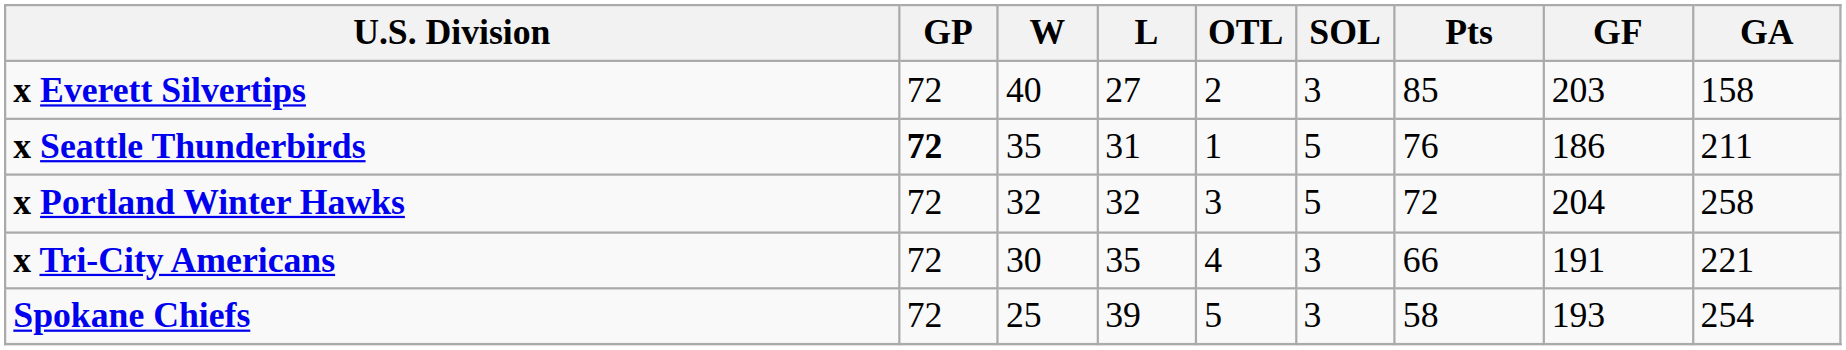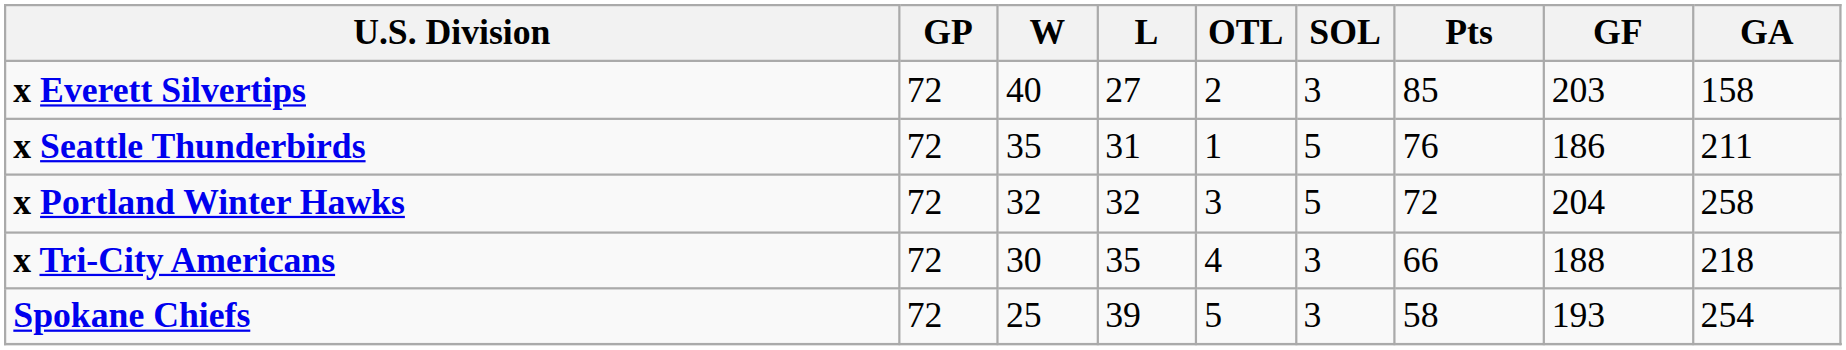 <table class="wikitable">
 <tr>
 <th width="45%">U.S. Division</th>
 <th width="5%">GP</th>
 <th width="5%">W</th>
 <th width="5%">L</th>
 <th width="5%">OTL</th>
 <th width="5%">SOL</th>
 <th width="7.5%">Pts</th>
 <th width="7.5%">GF</th>
 <th width="7.5%">GA</th>
 </tr>
 <tr>
 <td><strong>x <a href='#'>Everett Silvertips</a></strong></td>
 <td>72</td>
 <td>40</td>
 <td>27</td>
 <td>2</td>
 <td>3</td>
 <td>85</td>
 <td>203</td>
 <td>158</td>
 </tr>
 <tr>
 <td><strong>x <a href='#'>Seattle Thunderbirds</a></strong></td>
-<td><strong>72</strong></td>
+<td>72</td>
 <td>35</td>
 <td>31</td>
 <td>1</td>
 <td>5</td>
 <td>76</td>
 <td>186</td>
 <td>211</td>
 </tr>
 <tr>
 <td><strong>x <a href='#'>Portland Winter Hawks</a></strong></td>
 <td>72</td>
 <td>32</td>
 <td>32</td>
 <td>3</td>
 <td>5</td>
 <td>72</td>
 <td>204</td>
 <td>258</td>
 </tr>
 <tr>
 <td><strong>x <a href='#'>Tri-City Americans</a></strong></td>
 <td>72</td>
 <td>30</td>
 <td>35</td>
 <td>4</td>
 <td>3</td>
 <td>66</td>
-<td>191</td>
-<td>221</td>
+<td>188</td>
+<td>218</td>
 </tr>
 <tr>
 <td><strong><a href='#'>Spokane Chiefs</a></strong></td>
 <td>72</td>
 <td>25</td>
 <td>39</td>
 <td>5</td>
 <td>3</td>
 <td>58</td>
 <td>193</td>
 <td>254</td>
 </tr>
 <tr>
 </tr>
 </table>
